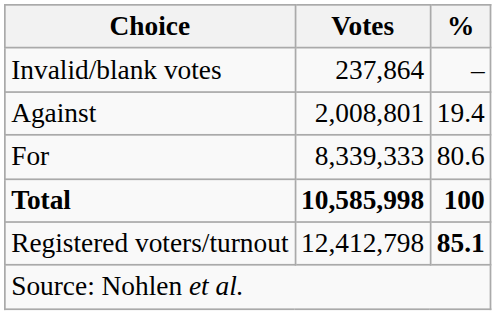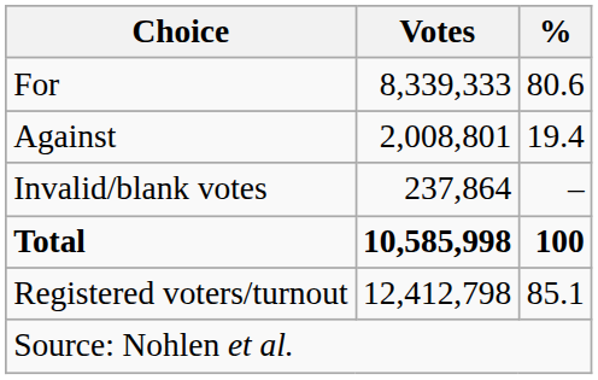 <table class=wikitable style=text-align:right>
 <tr>
 <th>Choice</th>
 <th>Votes</th>
 <th>%</th>
 </tr>
 <tr>
-<td align=left>Invalid/blank votes</td>
-<td>237,864</td>
-<td>–</td>
+<td align=left>For</td>
+<td>8,339,333</td>
+<td>80.6</td>
 </tr>
 <tr>
 <td align=left>Against</td>
 <td>2,008,801</td>
 <td>19.4</td>
 </tr>
 <tr>
-<td align=left>For</td>
-<td>8,339,333</td>
-<td>80.6</td>
+<td align=left>Invalid/blank votes</td>
+<td>237,864</td>
+<td>–</td>
 </tr>
 <tr>
 <td align=left><strong>Total</strong></td>
 <td><strong>10,585,998</strong></td>
 <td><strong>100</strong></td>
 </tr>
 <tr>
 <td align=left>Registered voters/turnout</td>
 <td>12,412,798</td>
-<td><strong>85.1</strong></td>
+<td>85.1</td>
 </tr>
 <tr>
 <td colspan=3 align=left>Source: Nohlen <em>et al.</em></td>
 </tr>
 </table>
